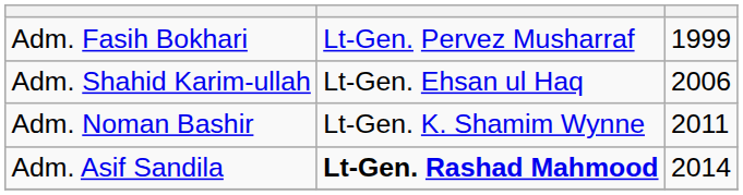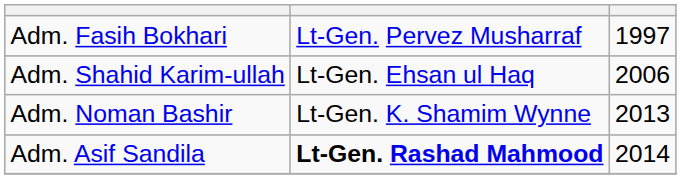 <table class="wikitable">
 <tr>
 <th></th>
 <th></th>
 <th></th>
 </tr>
 <tr>
 <td>Adm. <a href='#'>Fasih Bokhari</a></td>
 <td><a href='#'>Lt-Gen.</a> <a href='#'>Pervez Musharraf</a></td>
-<td>1999</td>
+<td>1997</td>
 </tr>
 <tr>
 <td>Adm. <a href='#'>Shahid Karim-ullah</a></td>
 <td>Lt-Gen. <a href='#'>Ehsan ul Haq</a></td>
 <td>2006</td>
 </tr>
 <tr>
 <td>Adm. <a href='#'>Noman Bashir</a></td>
 <td>Lt-Gen. <a href='#'>K. Shamim Wynne</a></td>
-<td>2011</td>
+<td>2013</td>
 </tr>
 <tr>
 <td>Adm. <a href='#'>Asif Sandila</a></td>
 <td><strong>Lt-Gen. <a href='#'>Rashad Mahmood</a></strong></td>
 <td>2014</td>
 </tr>
 <tr>
 </tr>
 </table>
